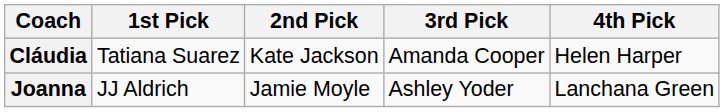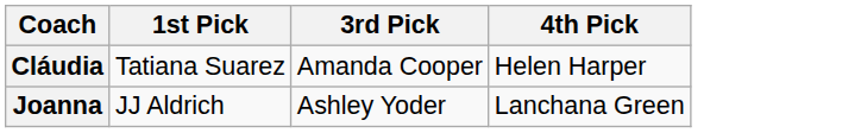 <table class="wikitable">
 <tr>
 <th>Coach</th>
 <th>1st Pick</th>
-<th>2nd Pick</th>
 <th>3rd Pick</th>
 <th>4th Pick</th>
 </tr>
 <tr>
 <th>Cláudia</th>
 <td>Tatiana Suarez</td>
-<td>Kate Jackson</td>
 <td>Amanda Cooper</td>
 <td>Helen Harper</td>
 </tr>
 <tr>
 <th>Joanna</th>
 <td>JJ Aldrich</td>
-<td>Jamie Moyle</td>
 <td>Ashley Yoder</td>
 <td>Lanchana Green</td>
 </tr>
 </table>
